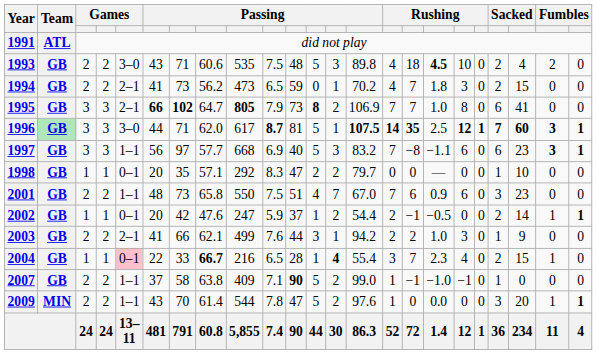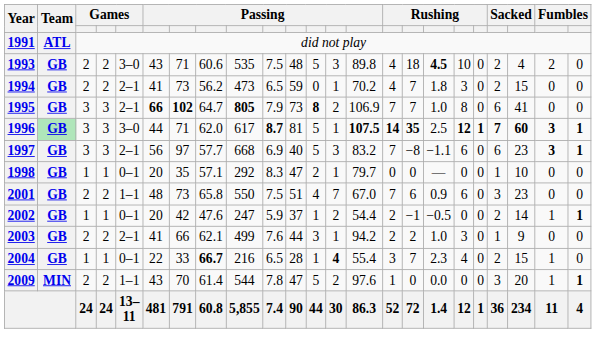 <table class="wikitable" style="text-align:center">
 <tr>
 <th rowspan="2">Year</th>
 <th rowspan="2">Team</th>
 <th colspan="3">Games</th>
 <th colspan="9">Passing</th>
 <th colspan="5">Rushing</th>
 <th colspan="2">Sacked</th>
 <th colspan="2">Fumbles</th>
 </tr>
 <tr>
 <th></th>
 <th></th>
 <th></th>
 <th></th>
 <th></th>
 <th></th>
 <th></th>
 <th></th>
 <th></th>
 <th></th>
 <th></th>
 <th></th>
 <th></th>
 <th></th>
 <th></th>
 <th></th>
 <th></th>
 <th></th>
 <th></th>
 <th></th>
 <th></th>
 </tr>
 <tr>
 <th><a href='#'>1991</a></th>
 <th><a href='#'>ATL</a></th>
 <td colspan="21"><em>did not play</em></td>
 </tr>
 <tr>
 <th><a href='#'>1993</a></th>
 <th><a href='#'>GB</a></th>
 <td>2</td>
 <td>2</td>
 <td>3–0</td>
 <td>43</td>
 <td>71</td>
 <td>60.6</td>
 <td>535</td>
 <td>7.5</td>
 <td>48</td>
 <td>5</td>
 <td>3</td>
 <td>89.8</td>
 <td>4</td>
 <td>18</td>
 <td><strong>4.5</strong></td>
 <td>10</td>
 <td>0</td>
 <td>2</td>
 <td>4</td>
 <td>2</td>
 <td>0</td>
 </tr>
 <tr>
 <th><a href='#'>1994</a></th>
 <th><a href='#'>GB</a></th>
 <td>2</td>
 <td>2</td>
 <td>2–1</td>
 <td>41</td>
 <td>73</td>
 <td>56.2</td>
 <td>473</td>
 <td>6.5</td>
 <td>59</td>
 <td>0</td>
 <td>1</td>
 <td>70.2</td>
 <td>4</td>
 <td>7</td>
 <td>1.8</td>
 <td>3</td>
 <td>0</td>
 <td>2</td>
 <td>15</td>
 <td>0</td>
 <td>0</td>
 </tr>
 <tr>
 <th><a href='#'>1995</a></th>
 <th><a href='#'>GB</a></th>
 <td>3</td>
 <td>3</td>
 <td>2–1</td>
 <td><strong>66</strong></td>
 <td><strong>102</strong></td>
 <td>64.7</td>
 <td><strong>805</strong></td>
 <td>7.9</td>
 <td>73</td>
 <td><strong>8</strong></td>
 <td>2</td>
 <td>106.9</td>
 <td>7</td>
 <td>7</td>
 <td>1.0</td>
 <td>8</td>
 <td>0</td>
 <td>6</td>
 <td>41</td>
 <td>0</td>
 <td>0</td>
 </tr>
 <tr>
 <th><a href='#'>1996</a></th>
 <th style="background:#afe6ba;"><a href='#'>GB</a></th>
 <td>3</td>
 <td>3</td>
 <td>3–0</td>
 <td>44</td>
 <td>71</td>
 <td>62.0</td>
 <td>617</td>
 <td><strong>8.7</strong></td>
 <td>81</td>
 <td>5</td>
 <td>1</td>
 <td><strong>107.5</strong></td>
 <td><strong>14</strong></td>
 <td><strong>35</strong></td>
 <td>2.5</td>
 <td><strong>12</strong></td>
 <td><strong>1</strong></td>
 <td><strong>7</strong></td>
 <td><strong>60</strong></td>
 <td><strong>3</strong></td>
 <td><strong>1</strong></td>
 </tr>
 <tr>
 <th><a href='#'>1997</a></th>
 <th><a href='#'>GB</a></th>
 <td>3</td>
 <td>3</td>
-<td>1–1</td>
+<td>2–1</td>
 <td>56</td>
 <td>97</td>
 <td>57.7</td>
 <td>668</td>
 <td>6.9</td>
 <td>40</td>
 <td>5</td>
 <td>3</td>
 <td>83.2</td>
 <td>7</td>
 <td>−8</td>
 <td>−1.1</td>
 <td>6</td>
 <td>0</td>
 <td>6</td>
 <td>23</td>
 <td><strong>3</strong></td>
 <td><strong>1</strong></td>
 </tr>
 <tr>
 <th><a href='#'>1998</a></th>
 <th><a href='#'>GB</a></th>
 <td>1</td>
 <td>1</td>
 <td>0–1</td>
 <td>20</td>
 <td>35</td>
 <td>57.1</td>
 <td>292</td>
 <td>8.3</td>
 <td>47</td>
 <td>2</td>
-<td>2</td>
+<td>1</td>
 <td>79.7</td>
 <td>0</td>
 <td>0</td>
 <td>—</td>
 <td>0</td>
 <td>0</td>
 <td>1</td>
 <td>10</td>
 <td>0</td>
 <td>0</td>
 </tr>
 <tr>
 <th><a href='#'>2001</a></th>
 <th><a href='#'>GB</a></th>
 <td>2</td>
 <td>2</td>
 <td>1–1</td>
 <td>48</td>
 <td>73</td>
 <td>65.8</td>
 <td>550</td>
 <td>7.5</td>
 <td>51</td>
 <td>4</td>
 <td>7</td>
 <td>67.0</td>
 <td>7</td>
 <td>6</td>
 <td>0.9</td>
 <td>6</td>
 <td>0</td>
 <td>3</td>
 <td>23</td>
 <td>0</td>
 <td>0</td>
 </tr>
 <tr>
 <th><a href='#'>2002</a></th>
 <th><a href='#'>GB</a></th>
 <td>1</td>
 <td>1</td>
 <td>0–1</td>
 <td>20</td>
 <td>42</td>
 <td>47.6</td>
 <td>247</td>
 <td>5.9</td>
 <td>37</td>
 <td>1</td>
 <td>2</td>
 <td>54.4</td>
 <td>2</td>
 <td>−1</td>
 <td>−0.5</td>
 <td>0</td>
 <td>0</td>
 <td>2</td>
 <td>14</td>
 <td>1</td>
 <td><strong>1</strong></td>
 </tr>
 <tr>
 <th><a href='#'>2003</a></th>
 <th><a href='#'>GB</a></th>
 <td>2</td>
 <td>2</td>
 <td>2–1</td>
 <td>41</td>
 <td>66</td>
 <td>62.1</td>
 <td>499</td>
 <td>7.6</td>
 <td>44</td>
 <td>3</td>
 <td>1</td>
 <td>94.2</td>
 <td>2</td>
 <td>2</td>
 <td>1.0</td>
 <td>3</td>
 <td>0</td>
 <td>1</td>
 <td>9</td>
 <td>0</td>
 <td>0</td>
 </tr>
 <tr>
 <th><a href='#'>2004</a></th>
 <th><a href='#'>GB</a></th>
 <td>1</td>
 <td>1</td>
-<td style="background: pink;">0–1</td>
+<td>0–1</td>
 <td>22</td>
 <td>33</td>
 <td><strong>66.7</strong></td>
 <td>216</td>
 <td>6.5</td>
 <td>28</td>
 <td>1</td>
 <td><strong>4</strong></td>
 <td>55.4</td>
 <td>3</td>
 <td>7</td>
 <td>2.3</td>
 <td>4</td>
 <td>0</td>
 <td>2</td>
 <td>15</td>
 <td>1</td>
-<td>0</td>
-</tr>
-<tr>
-<th><a href='#'>2007</a></th>
-<th><a href='#'>GB</a></th>
-<td>2</td>
-<td>2</td>
-<td>1–1</td>
-<td>37</td>
-<td>58</td>
-<td>63.8</td>
-<td>409</td>
-<td>7.1</td>
-<td><strong>90</strong></td>
-<td>5</td>
-<td>2</td>
-<td>99.0</td>
-<td>1</td>
-<td>−1</td>
-<td>−1.0</td>
-<td>−1</td>
-<td>0</td>
-<td>1</td>
-<td>0</td>
-<td>0</td>
 <td>0</td>
 </tr>
 <tr>
 <th><a href='#'>2009</a></th>
 <th><a href='#'>MIN</a></th>
 <td>2</td>
 <td>2</td>
 <td>1–1</td>
 <td>43</td>
 <td>70</td>
 <td>61.4</td>
 <td>544</td>
 <td>7.8</td>
 <td>47</td>
 <td>5</td>
 <td>2</td>
 <td>97.6</td>
 <td>1</td>
 <td>0</td>
 <td>0.0</td>
 <td>0</td>
 <td>0</td>
 <td>3</td>
 <td>20</td>
 <td>1</td>
 <td><strong>1</strong></td>
 </tr>
 <tr>
 <th colspan="2"></th>
 <th>24</th>
 <th>24</th>
 <th>13–11</th>
 <th>481</th>
 <th>791</th>
 <th>60.8</th>
 <th>5,855</th>
 <th>7.4</th>
 <th>90</th>
 <th>44</th>
 <th>30</th>
 <th>86.3</th>
 <th>52</th>
 <th>72</th>
 <th>1.4</th>
 <th>12</th>
 <th>1</th>
 <th>36</th>
 <th>234</th>
 <th>11</th>
 <th>4</th>
 </tr>
 </table>
